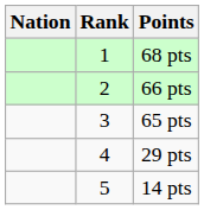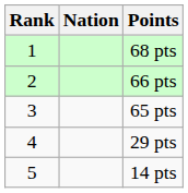 <table class="wikitable sortable" style="text-align:center">
 <tr>
+<th>Rank</th>
 <th>Nation</th>
-<th>Rank</th>
 <th>Points</th>
 </tr>
 <tr style="background-color:#ccffcc">
+<td>1</td>
 <td align=left></td>
-<td>1</td>
 <td>68 pts</td>
 </tr>
 <tr style="background-color:#ccffcc">
+<td>2</td>
 <td align=left></td>
-<td>2</td>
 <td>66 pts</td>
 </tr>
 <tr>
+<td>3</td>
 <td align=left></td>
-<td>3</td>
 <td>65 pts</td>
 </tr>
 <tr>
+<td>4</td>
 <td align=left></td>
-<td>4</td>
 <td>29 pts</td>
 </tr>
 <tr>
+<td>5</td>
 <td align=left></td>
-<td>5</td>
 <td>14 pts</td>
 </tr>
 </table>
